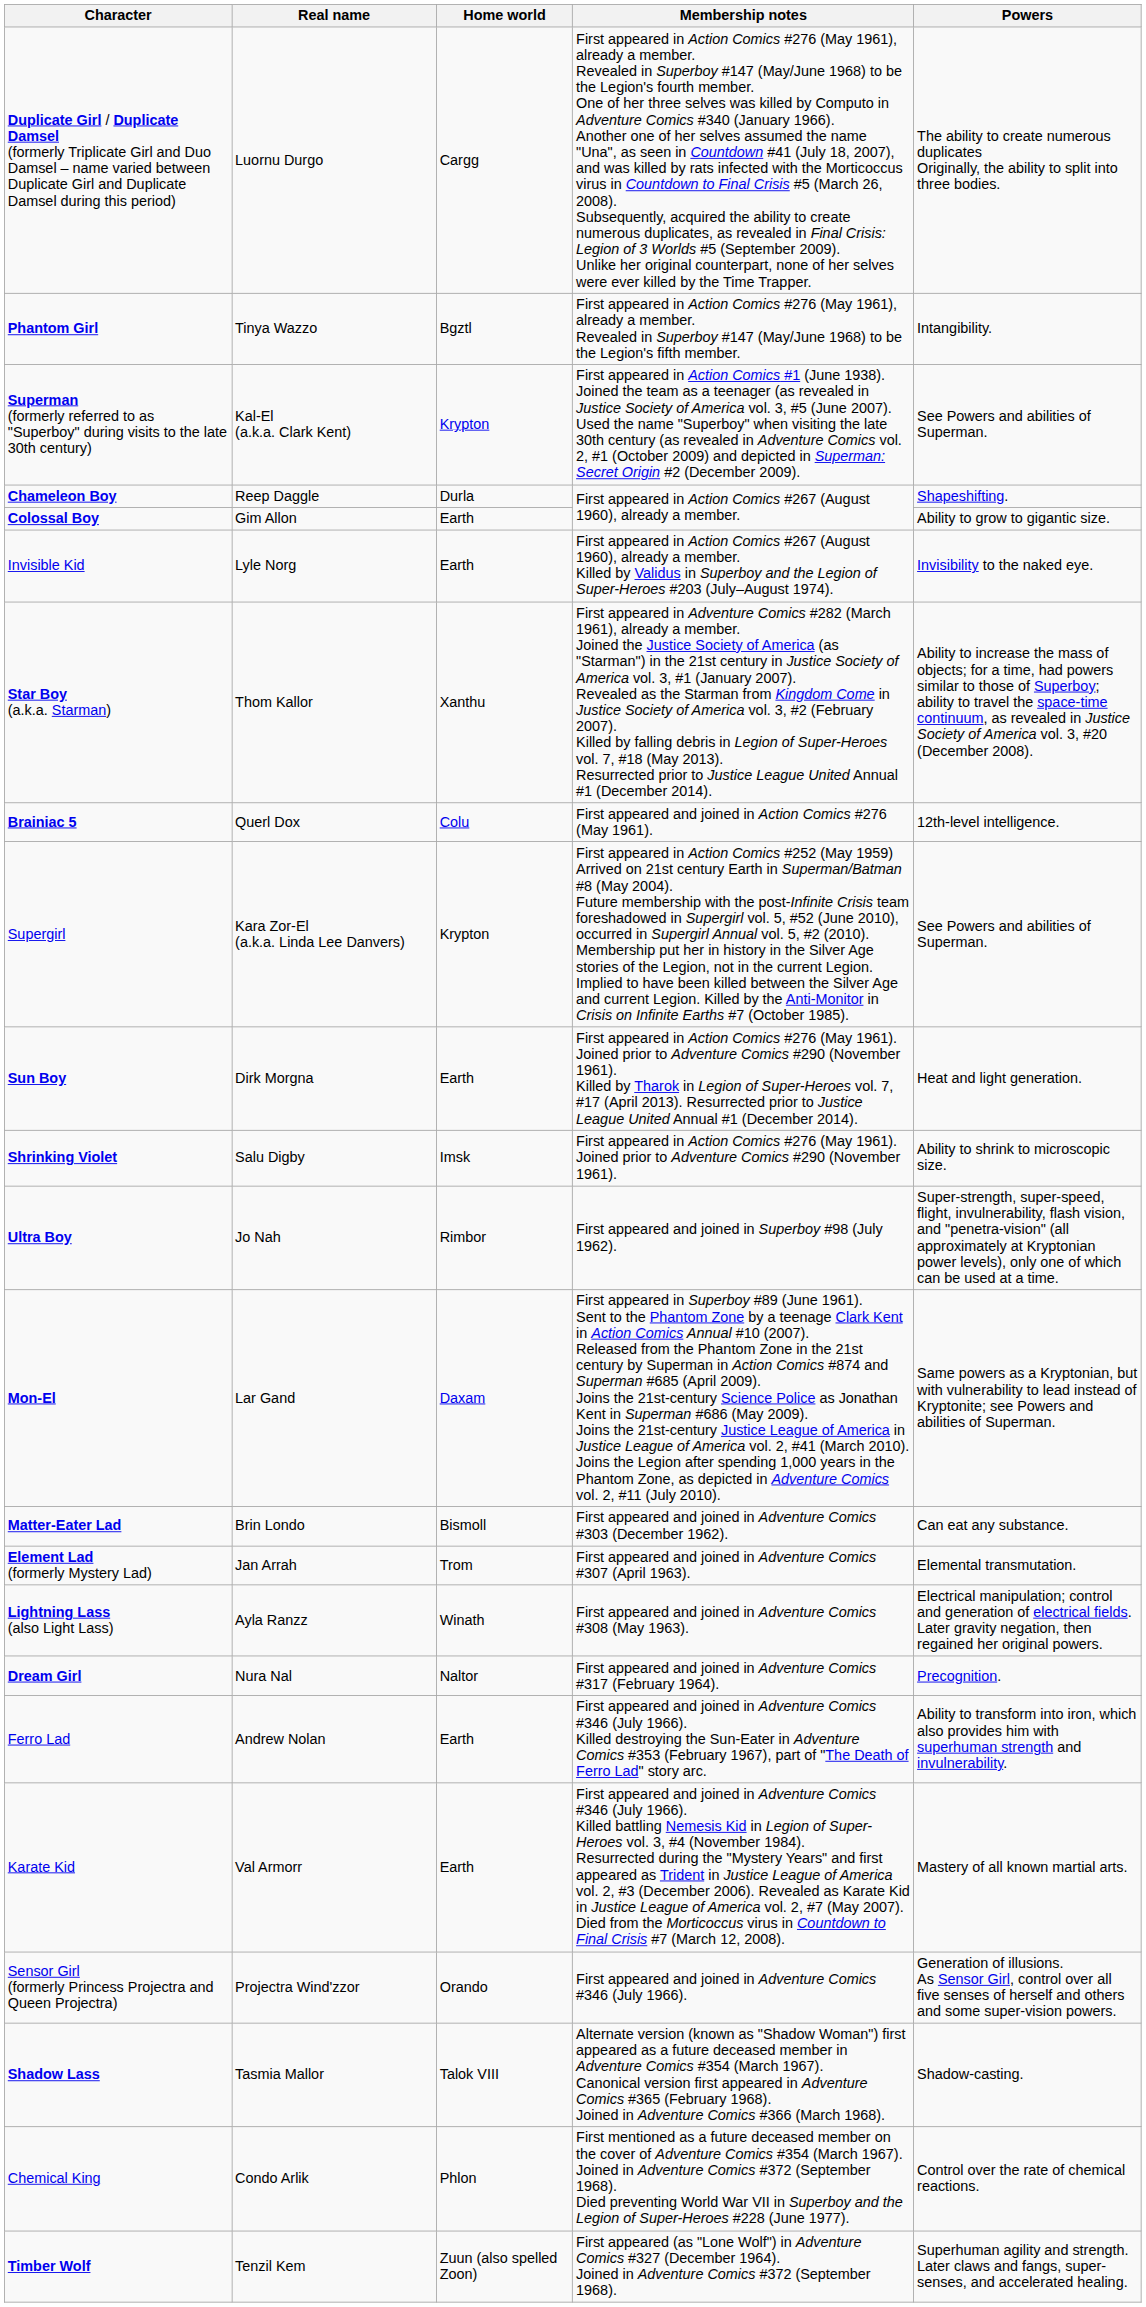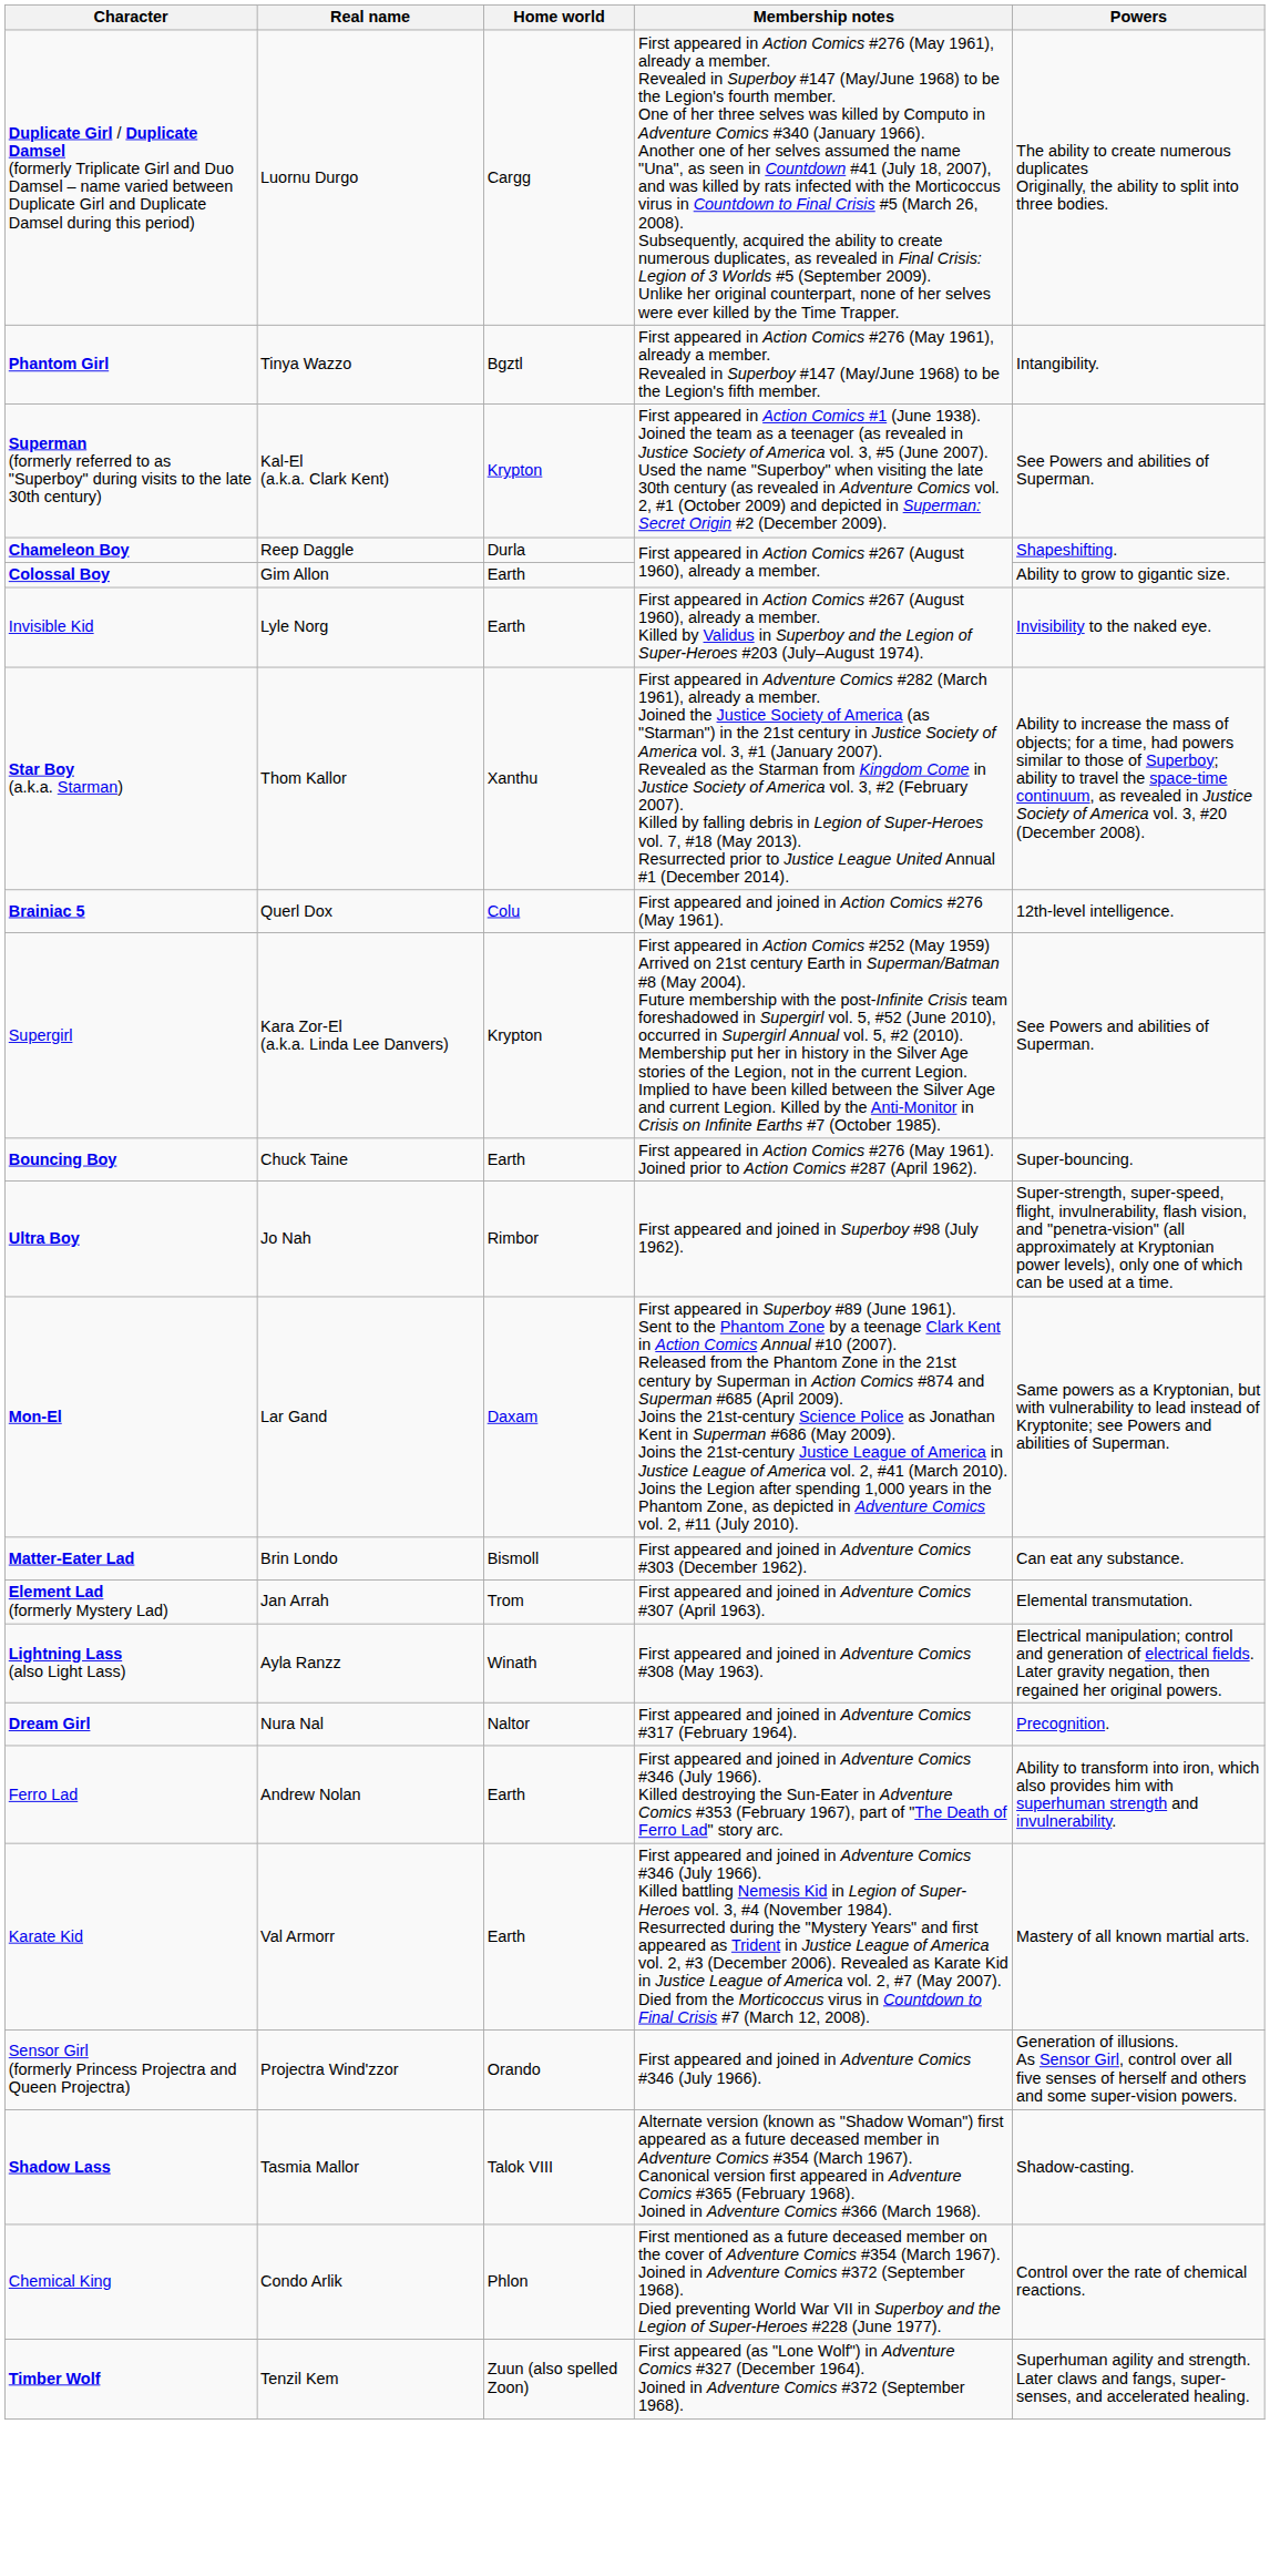 <table class="wikitable" width=100%>
 <tr>
 <th width=20%>Character</th>
 <th width=18%>Real name</th>
 <th width=12%>Home world</th>
 <th width=30%>Membership notes</th>
 <th width=20%>Powers</th>
 </tr>
 <tr>
 <td><strong><a href='#'>Duplicate Girl</a></strong> / <strong><a href='#'>Duplicate Damsel</a></strong><br>(formerly Triplicate Girl and Duo Damsel – name varied between Duplicate Girl and Duplicate Damsel during this period)</td>
 <td>Luornu Durgo</td>
 <td>Cargg</td>
 <td>First appeared in <em>Action Comics</em> #276 (May 1961), already a member.<br>Revealed in <em>Superboy</em> #147 (May/June 1968) to be the Legion's fourth member.<br>One of her three selves was killed by Computo in <em>Adventure Comics</em> #340 (January 1966).<br>Another one of her selves assumed the name "Una", as seen in <em><a href='#'>Countdown</a></em> #41 (July 18, 2007), and was killed by rats infected with the Morticoccus virus in <em><a href='#'>Countdown to Final Crisis</a></em> #5 (March 26, 2008).<br>Subsequently, acquired the ability to create numerous duplicates, as revealed in <em>Final Crisis: Legion of 3 Worlds</em> #5 (September 2009).<br>Unlike her original counterpart, none of her selves were ever killed by the Time Trapper.</td>
 <td>The ability to create numerous duplicates<br>Originally, the ability to split into three bodies.</td>
 </tr>
 <tr>
 <td><strong><a href='#'>Phantom Girl</a></strong></td>
 <td>Tinya Wazzo</td>
 <td>Bgztl</td>
 <td>First appeared in <em>Action Comics</em> #276 (May 1961), already a member.<br>Revealed in <em>Superboy</em> #147 (May/June 1968) to be the Legion's fifth member.<br></td>
 <td>Intangibility.</td>
 </tr>
 <tr>
 <td><strong><a href='#'>Superman</a></strong><br>(formerly referred to as "Superboy" during visits to the late 30th century)</td>
 <td>Kal-El<br>(a.k.a. Clark Kent)</td>
 <td><a href='#'>Krypton</a></td>
 <td>First appeared in <a href='#'><em>Action Comics</em> #1</a> (June 1938).<br>Joined the team as a teenager (as revealed in <em>Justice Society of America</em> vol. 3, #5 (June 2007).<br>Used the name "Superboy" when visiting the late 30th century (as revealed in <em>Adventure Comics</em> vol. 2, #1 (October 2009) and depicted in <em><a href='#'>Superman: Secret Origin</a></em> #2 (December 2009).</td>
 <td>See Powers and abilities of Superman.</td>
 </tr>
 <tr>
 <td><strong><a href='#'>Chameleon Boy</a></strong></td>
 <td>Reep Daggle</td>
 <td>Durla</td>
 <td rowspan=2>First appeared in <em>Action Comics</em> #267 (August 1960), already a member.</td>
 <td><a href='#'>Shapeshifting</a>.</td>
 </tr>
 <tr>
 <td><strong><a href='#'>Colossal Boy</a></strong></td>
 <td>Gim Allon</td>
 <td>Earth</td>
 <td>Ability to grow to gigantic size.</td>
 </tr>
 <tr>
 <td><a href='#'>Invisible Kid</a></td>
 <td>Lyle Norg</td>
 <td>Earth</td>
 <td>First appeared in <em>Action Comics</em> #267 (August 1960), already a member.<br>Killed by <a href='#'>Validus</a> in <em>Superboy and the Legion of Super-Heroes</em> #203 (July–August 1974).</td>
 <td><a href='#'>Invisibility</a> to the naked eye.</td>
 </tr>
 <tr>
 <td><strong><a href='#'>Star Boy</a></strong><br>(a.k.a. <a href='#'>Starman</a>)</td>
 <td>Thom Kallor</td>
 <td>Xanthu</td>
 <td>First appeared in <em>Adventure Comics</em> #282 (March 1961), already a member.<br>Joined the <a href='#'>Justice Society of America</a> (as "Starman") in the 21st century in <em>Justice Society of America</em> vol. 3, #1 (January 2007).<br>Revealed as the Starman from <em><a href='#'>Kingdom Come</a></em> in <em>Justice Society of America</em> vol. 3, #2 (February 2007).<br>Killed by falling debris in <em>Legion of Super-Heroes</em> vol. 7, #18 (May 2013).<br>Resurrected prior to <em>Justice League United</em> Annual #1 (December 2014).</td>
 <td>Ability to increase the mass of objects; for a time, had powers similar to those of <a href='#'>Superboy</a>; ability to travel the <a href='#'>space-time continuum</a>, as revealed in <em>Justice Society of America</em> vol. 3, #20 (December 2008).</td>
 </tr>
 <tr>
 <td><strong><a href='#'>Brainiac 5</a></strong></td>
 <td>Querl Dox</td>
 <td><a href='#'>Colu</a></td>
 <td>First appeared and joined in <em>Action Comics</em> #276 (May 1961).</td>
 <td>12th-level intelligence.</td>
 </tr>
 <tr>
 <td><a href='#'>Supergirl</a></td>
 <td>Kara Zor-El<br>(a.k.a. Linda Lee Danvers)</td>
 <td>Krypton</td>
 <td>First appeared in <em>Action Comics</em> #252 (May 1959)<br>Arrived on 21st century Earth in <em>Superman/Batman</em> #8 (May 2004).<br>Future membership with the post-<em>Infinite Crisis</em> team foreshadowed in <em>Supergirl</em> vol. 5, #52 (June 2010), occurred in <em>Supergirl Annual</em> vol. 5, #2 (2010). Membership put her in history in the Silver Age stories of the Legion, not in the current Legion.<br>Implied to have been killed between the Silver Age and current Legion. Killed by the <a href='#'>Anti-Monitor</a> in <em>Crisis on Infinite Earths</em> #7 (October 1985).</td>
 <td>See Powers and abilities of Superman.</td>
 </tr>
 <tr>
-<td><strong><a href='#'>Sun Boy</a></strong></td>
-<td>Dirk Morgna</td>
+<td><strong><a href='#'>Bouncing Boy</a></strong></td>
+<td>Chuck Taine</td>
 <td>Earth</td>
-<td>First appeared in <em>Action Comics</em> #276 (May 1961).<br>Joined prior to <em>Adventure Comics</em> #290 (November 1961).<br>Killed by <a href='#'>Tharok</a> in <em>Legion of Super-Heroes</em> vol. 7, #17 (April 2013). Resurrected prior to <em>Justice League United</em> Annual #1 (December 2014).</td>
-<td>Heat and light generation.</td>
-</tr>
-<tr>
-<td><strong><a href='#'>Shrinking Violet</a></strong></td>
-<td>Salu Digby</td>
-<td>Imsk</td>
-<td>First appeared in <em>Action Comics</em> #276 (May 1961).<br>Joined prior to <em>Adventure Comics</em> #290 (November 1961).</td>
-<td>Ability to shrink to microscopic size.</td>
+<td>First appeared in <em>Action Comics</em> #276 (May 1961).<br>Joined prior to <em>Action Comics</em> #287 (April 1962).<br></td>
+<td>Super-bouncing.</td>
 </tr>
 <tr>
 <td><strong><a href='#'>Ultra Boy</a></strong></td>
 <td>Jo Nah</td>
 <td>Rimbor</td>
 <td>First appeared and joined in <em>Superboy</em> #98 (July 1962).</td>
 <td>Super-strength, super-speed, flight, invulnerability, flash vision, and "penetra-vision" (all approximately at Kryptonian power levels), only one of which can be used at a time.</td>
 </tr>
 <tr>
 <td><strong><a href='#'>Mon-El</a></strong></td>
 <td>Lar Gand</td>
 <td><a href='#'>Daxam</a></td>
 <td>First appeared in <em>Superboy</em> #89 (June 1961).<br>Sent to the <a href='#'>Phantom Zone</a> by a teenage <a href='#'>Clark Kent</a> in <em><a href='#'>Action Comics</a> Annual</em> #10 (2007).<br>Released from the Phantom Zone in the 21st century by Superman in <em>Action Comics</em> #874 and <em>Superman</em> #685 (April 2009).<br>Joins the 21st-century <a href='#'>Science Police</a> as Jonathan Kent in <em>Superman</em> #686 (May 2009).<br>Joins the 21st-century <a href='#'>Justice League of America</a> in <em>Justice League of America</em> vol. 2, #41 (March 2010).<br>Joins the Legion after spending 1,000 years in the Phantom Zone, as depicted in <em><a href='#'>Adventure Comics</a></em> vol. 2, #11 (July 2010).<br></td>
 <td>Same powers as a Kryptonian, but with vulnerability to lead instead of Kryptonite; see Powers and abilities of Superman.</td>
 </tr>
 <tr>
 <td><strong><a href='#'>Matter-Eater Lad</a></strong></td>
 <td>Brin Londo</td>
 <td>Bismoll</td>
 <td>First appeared and joined in <em>Adventure Comics</em> #303 (December 1962).</td>
 <td>Can eat any substance.</td>
 </tr>
 <tr>
 <td><strong><a href='#'>Element Lad</a></strong><br>(formerly Mystery Lad)</td>
 <td>Jan Arrah</td>
 <td>Trom</td>
 <td>First appeared and joined in <em>Adventure Comics</em> #307 (April 1963).</td>
 <td>Elemental transmutation.</td>
 </tr>
 <tr>
 <td><strong><a href='#'>Lightning Lass</a></strong><br>(also Light Lass)</td>
 <td>Ayla Ranzz</td>
 <td>Winath</td>
 <td>First appeared and joined in <em>Adventure Comics</em> #308 (May 1963).</td>
 <td>Electrical manipulation; control and generation of <a href='#'>electrical fields</a>.<br>Later gravity negation, then regained her original powers.</td>
 </tr>
 <tr>
 <td><strong><a href='#'>Dream Girl</a></strong></td>
 <td>Nura Nal</td>
 <td>Naltor</td>
 <td>First appeared and joined in <em>Adventure Comics</em> #317 (February 1964).</td>
 <td><a href='#'>Precognition</a>.</td>
 </tr>
 <tr>
 <td><a href='#'>Ferro Lad</a></td>
 <td>Andrew Nolan</td>
 <td>Earth</td>
 <td>First appeared and joined in <em>Adventure Comics</em> #346 (July 1966).<br>Killed destroying the Sun-Eater in <em>Adventure Comics</em> #353 (February 1967), part of "<a href='#'>The Death of Ferro Lad</a>" story arc.</td>
 <td>Ability to transform into iron, which also provides him with <a href='#'>superhuman strength</a> and <a href='#'>invulnerability</a>.</td>
 </tr>
 <tr>
 <td><a href='#'>Karate Kid</a></td>
 <td>Val Armorr</td>
 <td>Earth</td>
 <td>First appeared and joined in <em>Adventure Comics</em> #346 (July 1966).<br>Killed battling <a href='#'>Nemesis Kid</a> in <em>Legion of Super-Heroes</em> vol. 3, #4 (November 1984).<br>Resurrected during the "Mystery Years" and first appeared as <a href='#'>Trident</a> in <em>Justice League of America</em> vol. 2, #3 (December 2006). Revealed as Karate Kid in <em>Justice League of America</em> vol. 2, #7 (May 2007).<br>Died from the <em>Morticoccus</em> virus in <em><a href='#'>Countdown to Final Crisis</a></em> #7 (March 12, 2008).</td>
 <td>Mastery of all known martial arts.</td>
 </tr>
 <tr>
 <td><a href='#'>Sensor Girl</a><br>(formerly Princess Projectra and Queen Projectra)</td>
 <td>Projectra Wind'zzor</td>
 <td>Orando</td>
 <td>First appeared and joined in <em>Adventure Comics</em> #346 (July 1966).</td>
 <td>Generation of illusions.<br>As <a href='#'>Sensor Girl</a>, control over all five senses of herself and others and some super-vision powers.</td>
 </tr>
 <tr>
 <td><strong><a href='#'>Shadow Lass</a></strong></td>
 <td>Tasmia Mallor</td>
 <td>Talok VIII</td>
 <td>Alternate version (known as "Shadow Woman") first appeared as a future deceased member in <em>Adventure Comics</em> #354 (March 1967).<br>Canonical version first appeared in <em>Adventure Comics</em> #365 (February 1968).<br>Joined in <em>Adventure Comics</em> #366 (March 1968).</td>
 <td>Shadow-casting.</td>
 </tr>
 <tr>
 <td><a href='#'>Chemical King</a></td>
 <td>Condo Arlik</td>
 <td>Phlon</td>
 <td>First mentioned as a future deceased member on the cover of <em>Adventure Comics</em> #354 (March 1967). Joined in <em>Adventure Comics</em> #372 (September 1968).<br>Died preventing World War VII in <em>Superboy and the Legion of Super-Heroes</em> #228 (June 1977).</td>
 <td>Control over the rate of chemical reactions.</td>
 </tr>
 <tr>
 <td><strong><a href='#'>Timber Wolf</a></strong></td>
 <td>Tenzil Kem</td>
 <td>Zuun (also spelled Zoon)</td>
 <td>First appeared (as "Lone Wolf") in <em>Adventure Comics</em> #327 (December 1964).<br>Joined in <em>Adventure Comics</em> #372 (September 1968).</td>
 <td>Superhuman agility and strength.<br>Later claws and fangs, super-senses, and accelerated healing.</td>
 </tr>
 </table>
